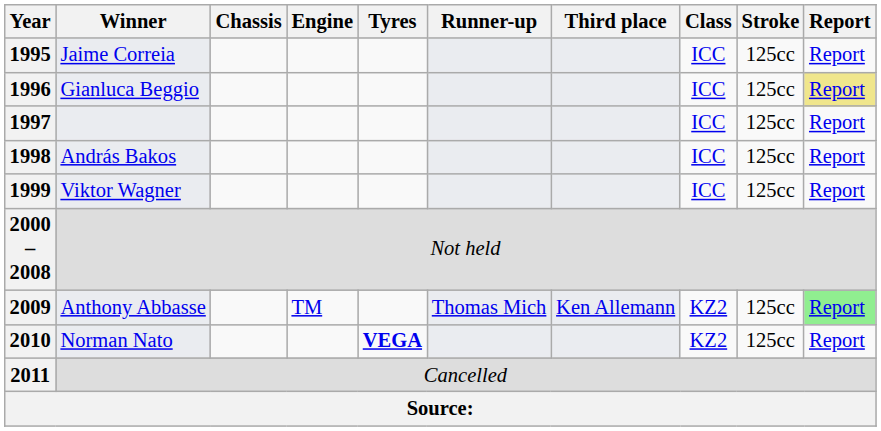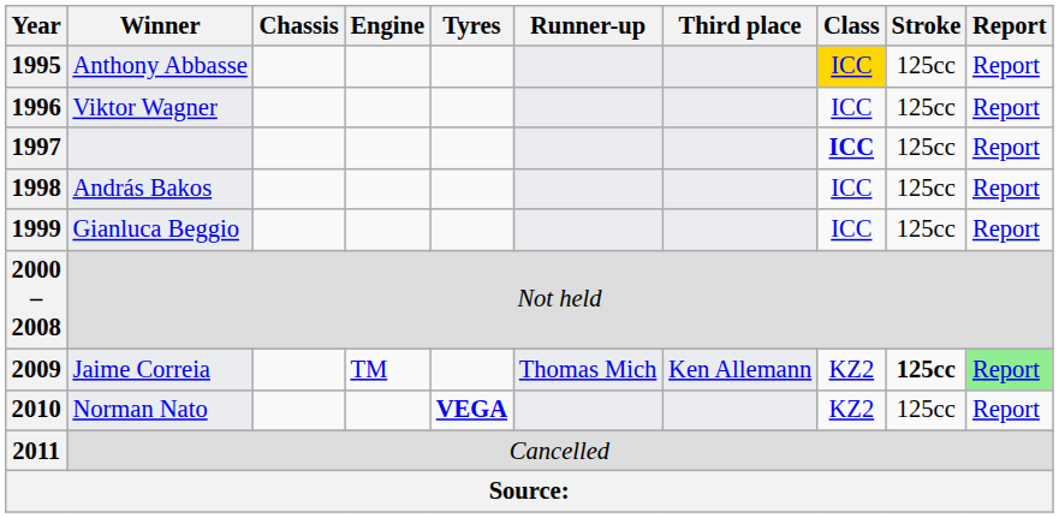 <table class="wikitable" style="font-size: 85%;">
 <tr>
 <th>Year</th>
 <th>Winner</th>
 <th>Chassis</th>
 <th>Engine</th>
 <th>Tyres</th>
 <th>Runner-up</th>
 <th>Third place</th>
 <th>Class</th>
 <th>Stroke</th>
 <th>Report</th>
 </tr>
 <tr>
 <th>1995</th>
-<td style="background-color:#EAECF0"> <a href='#'>Jaime Correia</a></td>
+<td style="background-color:#EAECF0"> <a href='#'>Anthony Abbasse</a></td>
+<td></td>
+<td></td>
+<td style="text-align:center;"></td>
+<td style="background-color:#EAECF0"></td>
+<td style="background-color:#EAECF0"></td>
+<td style="background: gold; text-align:center;"><a href='#'>ICC</a></td>
+<td style="text-align:center;">125cc</td>
+<td><a href='#'>Report</a></td>
+</tr>
+<tr>
+<th>1996</th>
+<td style="background-color:#EAECF0"> <a href='#'>Viktor Wagner</a></td>
 <td></td>
 <td></td>
 <td style="text-align:center;"></td>
 <td style="background-color:#EAECF0"></td>
 <td style="background-color:#EAECF0"></td>
 <td style="text-align:center;"><a href='#'>ICC</a></td>
 <td style="text-align:center;">125cc</td>
 <td><a href='#'>Report</a></td>
 </tr>
 <tr>
-<th>1996</th>
-<td style="background-color:#EAECF0"> <a href='#'>Gianluca Beggio</a></td>
-<td></td>
-<td></td>
-<td style="text-align:center;"></td>
-<td style="background-color:#EAECF0"></td>
-<td style="background-color:#EAECF0"></td>
-<td style="text-align:center;"><a href='#'>ICC</a></td>
-<td style="text-align:center;">125cc</td>
-<td style="background: khaki;"><a href='#'>Report</a></td>
-</tr>
-<tr>
 <th>1997</th>
 <td style="background-color:#EAECF0"></td>
 <td></td>
 <td></td>
 <td style="text-align:center;"></td>
 <td style="background-color:#EAECF0"></td>
 <td style="background-color:#EAECF0"></td>
-<td style="text-align:center;"><a href='#'>ICC</a></td>
+<td style="text-align:center;"><strong><a href='#'>ICC</a></strong></td>
 <td style="text-align:center;">125cc</td>
 <td><a href='#'>Report</a></td>
 </tr>
 <tr>
 <th>1998</th>
 <td style="background-color:#EAECF0"> <a href='#'>András Bakos</a></td>
 <td></td>
 <td></td>
 <td style="text-align:center;"></td>
 <td style="background-color:#EAECF0"></td>
 <td style="background-color:#EAECF0"></td>
 <td style="text-align:center;"><a href='#'>ICC</a></td>
 <td style="text-align:center;">125cc</td>
 <td><a href='#'>Report</a></td>
 </tr>
 <tr>
 <th>1999</th>
-<td style="background-color:#EAECF0"> <a href='#'>Viktor Wagner</a></td>
+<td style="background-color:#EAECF0"> <a href='#'>Gianluca Beggio</a></td>
 <td></td>
 <td></td>
 <td style="text-align:center;"></td>
 <td style="background-color:#EAECF0"></td>
 <td style="background-color:#EAECF0"></td>
 <td style="text-align:center;"><a href='#'>ICC</a></td>
 <td style="text-align:center;">125cc</td>
 <td><a href='#'>Report</a></td>
 </tr>
 <tr>
 <th>2000<br>–<br>2008</th>
 <td align=center colspan=9 style="background:#DDDDDD;"><em>Not held</em></td>
 </tr>
 <tr>
 <th>2009</th>
-<td style="background-color:#EAECF0"> <a href='#'>Anthony Abbasse</a></td>
+<td style="background-color:#EAECF0"> <a href='#'>Jaime Correia</a></td>
 <td></td>
 <td> <a href='#'>TM</a></td>
 <td style="text-align:center;"></td>
 <td style="background-color:#EAECF0"> <a href='#'>Thomas Mich</a></td>
 <td style="background-color:#EAECF0"> <a href='#'>Ken Allemann</a></td>
 <td style="text-align:center;"><a href='#'>KZ2</a></td>
-<td style="text-align:center;">125cc</td>
+<td style="text-align:center;"><strong>125cc</strong></td>
 <td style="background: lightgreen;"><a href='#'>Report</a></td>
 </tr>
 <tr>
 <th>2010</th>
 <td style="background-color:#EAECF0"> <a href='#'>Norman Nato</a></td>
 <td></td>
 <td></td>
 <td style="text-align:center;"><strong><span><a href='#'>VEGA</a></span></strong></td>
 <td style="background-color:#EAECF0"></td>
 <td style="background-color:#EAECF0"></td>
 <td style="text-align:center;"><a href='#'>KZ2</a></td>
 <td style="text-align:center;">125cc</td>
 <td><a href='#'>Report</a></td>
 </tr>
 <tr>
 <th>2011</th>
 <td align=center colspan=9 style="background:#DDDDDD;"><em>Cancelled</em></td>
 </tr>
 <tr>
 <th colspan="10">Source:</th>
 </tr>
 </table>
